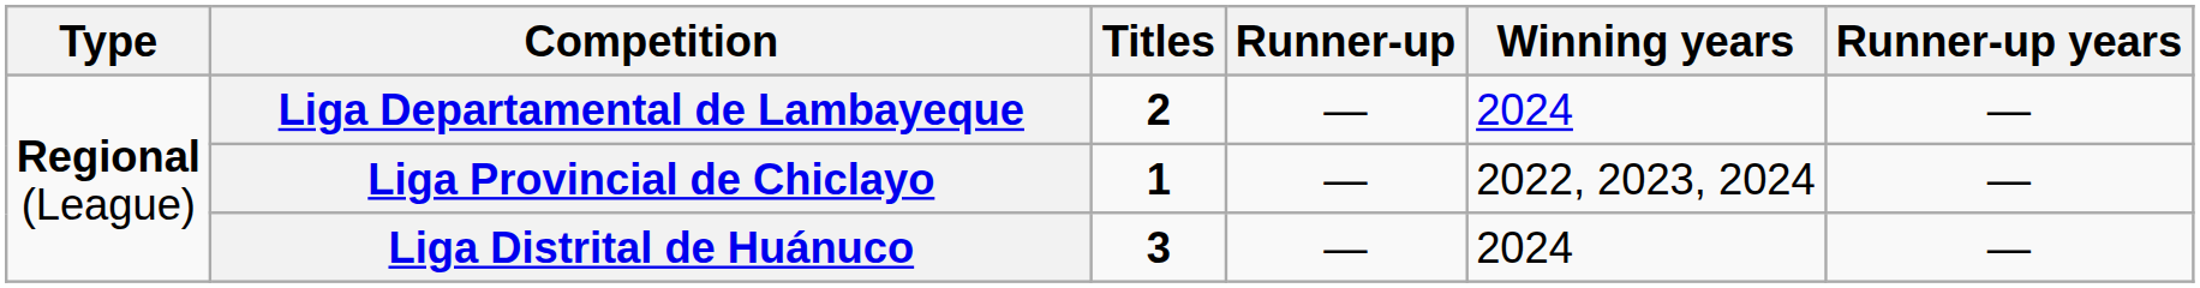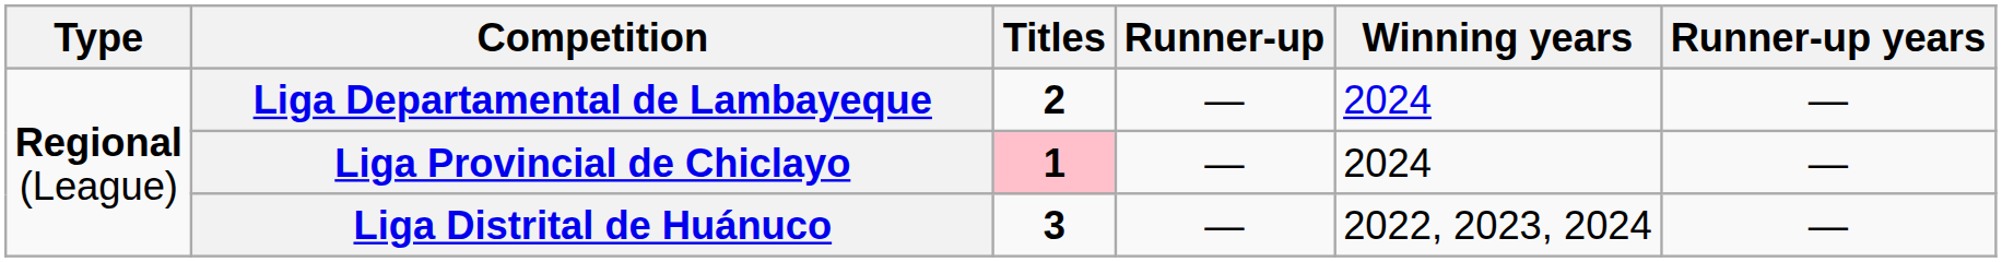 <table class="wikitable plainrowheaders" style="font-size:95%; text-align:center;">
 <tr>
 <th>Type</th>
 <th width="300px">Competition</th>
 <th>Titles</th>
 <th>Runner-up</th>
 <th>Winning years</th>
 <th>Runner-up years</th>
 </tr>
 <tr>
 <td rowspan="3"><strong>Regional</strong><br>(League)</td>
 <th scope="col"><a href='#'>Liga Departamental de Lambayeque</a></th>
 <td><strong>2</strong></td>
 <td style="text-align:center;">—</td>
 <td align="left"><a href='#'>2024</a></td>
 <td style="text-align:center;">—</td>
 </tr>
 <tr>
 <th scope="col"><a href='#'>Liga Provincial de Chiclayo</a></th>
-<td><strong>1</strong></td>
+<td style="background: pink;"><strong>1</strong></td>
 <td>—</td>
-<td align="left">2022, 2023, 2024</td>
+<td align="left">2024</td>
 <td>—</td>
 </tr>
 <tr>
 <th scope="col"><a href='#'>Liga Distrital de Huánuco</a></th>
 <td><strong>3</strong></td>
 <td>—</td>
-<td align="left">2024</td>
+<td align="left">2022, 2023, 2024</td>
 <td>—</td>
 </tr>
 </table>
